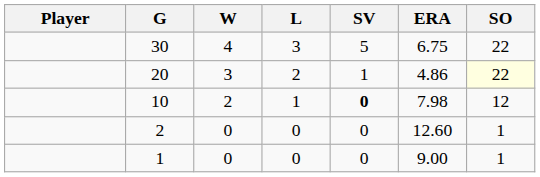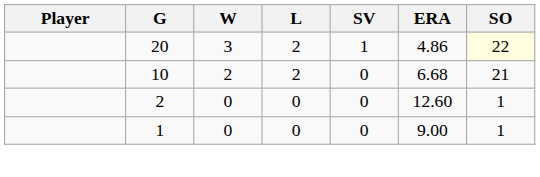 <table class="wikitable sortable">
 <tr>
 <th bgcolor="#DDDDFF" width="16%">Player</th>
 <th bgcolor="#DDDDFF" width="9%">G</th>
 <th bgcolor="#DDDDFF" width="9%">W</th>
 <th bgcolor="#DDDDFF" width="9%">L</th>
 <th bgcolor="#DDDDFF" width="9%">SV</th>
 <th bgcolor="#DDDDFF" width="9%">ERA</th>
 <th bgcolor="#DDDDFF" width="9%">SO</th>
-</tr>
-<tr align="center">
-<td></td>
-<td>30</td>
-<td>4</td>
-<td>3</td>
-<td>5</td>
-<td>6.75</td>
-<td>22</td>
 </tr>
 <tr align="center">
 <td></td>
 <td>20</td>
 <td>3</td>
 <td>2</td>
 <td>1</td>
 <td>4.86</td>
 <td style="background: lightyellow;">22</td>
 </tr>
 <tr align="center">
 <td></td>
 <td>10</td>
 <td>2</td>
-<td>1</td>
-<td><strong>0</strong></td>
-<td>7.98</td>
-<td>12</td>
+<td>2</td>
+<td>0</td>
+<td>6.68</td>
+<td>21</td>
 </tr>
 <tr align="center">
 <td></td>
 <td>2</td>
 <td>0</td>
 <td>0</td>
 <td>0</td>
 <td>12.60</td>
 <td>1</td>
 </tr>
 <tr align="center">
 <td></td>
 <td>1</td>
 <td>0</td>
 <td>0</td>
 <td>0</td>
 <td>9.00</td>
 <td>1</td>
 </tr>
 </table>
